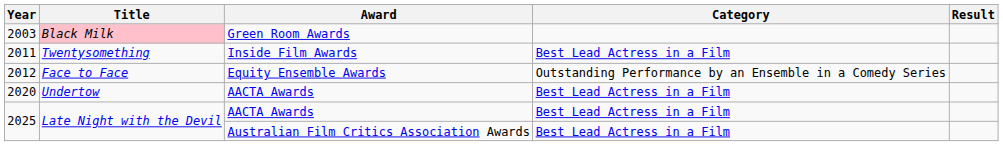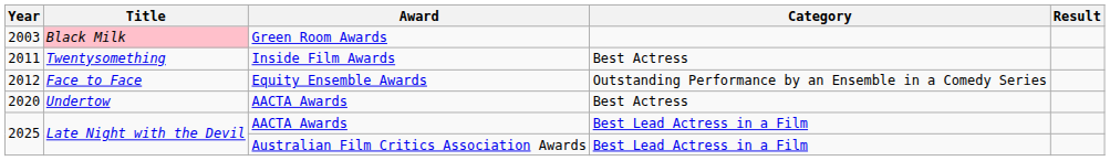 <table class="wikitable">
 <tr>
 <th>Year</th>
 <th>Title</th>
 <th>Award</th>
 <th>Category</th>
 <th>Result</th>
 </tr>
 <tr>
 <td>2003</td>
 <td style="background: pink;"><em>Black Milk</em></td>
 <td><a href='#'>Green Room Awards</a></td>
 <td></td>
 <td></td>
 </tr>
 <tr>
 <td>2011</td>
 <td><em><a href='#'>Twentysomething</a></em></td>
 <td><a href='#'>Inside Film Awards</a></td>
-<td><a href='#'> Best Lead Actress in a Film</a></td>
+<td>Best Actress</td>
 <td></td>
 </tr>
 <tr>
 <td>2012</td>
 <td><em><a href='#'>Face to Face</a></em></td>
 <td><a href='#'>Equity Ensemble Awards</a></td>
 <td>Outstanding Performance by an Ensemble in a Comedy Series</td>
 <td></td>
 </tr>
 <tr>
 <td>2020</td>
 <td><em><a href='#'>Undertow</a></em></td>
 <td><a href='#'>AACTA Awards</a></td>
-<td><a href='#'> Best Lead Actress in a Film</a></td>
+<td>Best Actress</td>
 <td></td>
 </tr>
 <tr>
 <td rowspan="2">2025</td>
 <td rowspan="2"><em><a href='#'>Late Night with the Devil</a></em></td>
 <td><a href='#'>AACTA Awards</a></td>
 <td><a href='#'>Best Lead Actress in a Film</a></td>
 <td></td>
 </tr>
 <tr>
 <td><a href='#'>Australian Film Critics Association</a> Awards</td>
 <td><a href='#'> Best Lead Actress in a Film</a></td>
 <td></td>
 </tr>
 </table>
